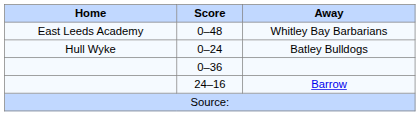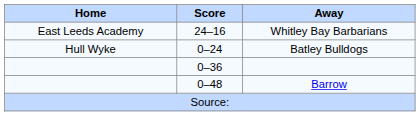 <table border=1 style="border-collapse:collapse; font-size:95%; text-align:center;" cellpadding=3 cellspacing=0 width=44%>
 <tr bgcolor=#C1D8FF>
 <th width=19%>Home</th>
 <th width=6%>Score</th>
 <th width=19%>Away</th>
 </tr>
 <tr bgcolor=#F5FAFF>
 <td>East Leeds Academy</td>
-<td>0–48</td>
+<td>24–16</td>
 <td>Whitley Bay Barbarians</td>
 </tr>
 <tr bgcolor=#F5FAFF>
 <td>Hull Wyke</td>
 <td>0–24</td>
 <td>Batley Bulldogs</td>
 </tr>
 <tr bgcolor=#F5FAFF>
 <td></td>
 <td>0–36</td>
 <td></td>
 </tr>
 <tr bgcolor=#F5FAFF>
 <td></td>
-<td>24–16</td>
+<td>0–48</td>
 <td><a href='#'>Barrow</a></td>
 </tr>
 <tr bgcolor=#C1D8FF>
 <td colspan=3>Source:</td>
 </tr>
 </table>
